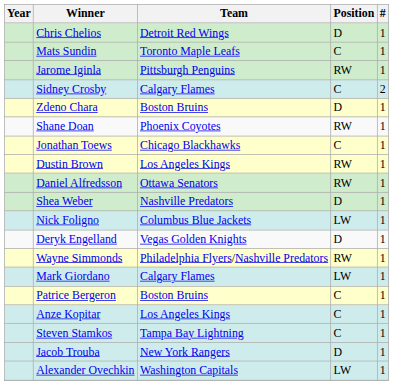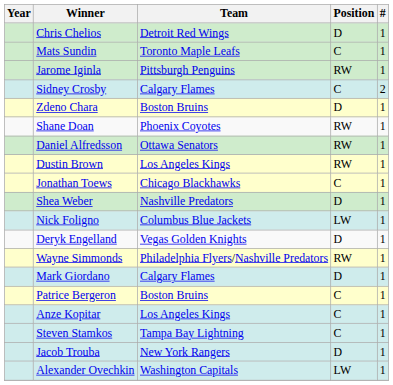 <table class="wikitable">
 <tr>
 <th>Year</th>
 <th>Winner</th>
 <th>Team</th>
 <th>Position</th>
 <th>#</th>
 </tr>
 <tr bgcolor="#CFECCC">
 <td></td>
 <td><a href='#'>Chris Chelios</a></td>
 <td><a href='#'>Detroit Red Wings</a></td>
 <td>D</td>
 <td>1</td>
 </tr>
 <tr bgcolor="#CFECCC">
 <td></td>
 <td><a href='#'>Mats Sundin</a></td>
 <td><a href='#'>Toronto Maple Leafs</a></td>
 <td>C</td>
 <td>1</td>
 </tr>
 <tr bgcolor="#CFECCC">
 <td></td>
 <td><a href='#'>Jarome Iginla</a></td>
 <td><a href='#'>Pittsburgh Penguins</a></td>
 <td>RW</td>
 <td>1</td>
 </tr>
 <tr bgcolor="#CFECEC">
 <td></td>
 <td><a href='#'>Sidney Crosby</a></td>
 <td><a href='#'>Calgary Flames</a></td>
 <td>C</td>
 <td>2</td>
 </tr>
 <tr bgcolor="#FFFFcc">
 <td></td>
 <td><a href='#'>Zdeno Chara</a></td>
 <td><a href='#'>Boston Bruins</a></td>
 <td>D</td>
 <td>1</td>
 </tr>
 <tr>
 <td></td>
 <td><a href='#'>Shane Doan</a></td>
 <td><a href='#'>Phoenix Coyotes</a></td>
 <td>RW</td>
 <td>1</td>
 </tr>
-<tr bgcolor="#FFFFcc">
+<tr bgcolor="#CFECCC">
 <td></td>
-<td><a href='#'>Jonathan Toews</a></td>
-<td><a href='#'>Chicago Blackhawks</a></td>
-<td>C</td>
+<td><a href='#'>Daniel Alfredsson</a></td>
+<td><a href='#'>Ottawa Senators</a></td>
+<td>RW</td>
 <td>1</td>
 </tr>
 <tr bgcolor="#FFFFcc">
 <td></td>
 <td><a href='#'>Dustin Brown</a></td>
 <td><a href='#'>Los Angeles Kings</a></td>
 <td>RW</td>
 <td>1</td>
 </tr>
-<tr bgcolor="#CFECCC">
+<tr bgcolor="#FFFFcc">
 <td></td>
-<td><a href='#'>Daniel Alfredsson</a></td>
-<td><a href='#'>Ottawa Senators</a></td>
-<td>RW</td>
+<td><a href='#'>Jonathan Toews</a></td>
+<td><a href='#'>Chicago Blackhawks</a></td>
+<td>C</td>
 <td>1</td>
 </tr>
 <tr bgcolor="#CFECCC">
 <td></td>
 <td><a href='#'>Shea Weber</a></td>
 <td><a href='#'>Nashville Predators</a></td>
 <td>D</td>
 <td>1</td>
 </tr>
 <tr bgcolor="CFECEC">
 <td></td>
 <td><a href='#'>Nick Foligno</a></td>
 <td><a href='#'>Columbus Blue Jackets</a></td>
 <td>LW</td>
 <td>1</td>
 </tr>
 <tr>
 <td></td>
 <td><a href='#'>Deryk Engelland</a></td>
 <td><a href='#'>Vegas Golden Knights</a></td>
 <td>D</td>
 <td>1</td>
 </tr>
 <tr bgcolor="#FFFFcc">
 <td></td>
 <td><a href='#'>Wayne Simmonds</a></td>
 <td><a href='#'>Philadelphia Flyers</a>/<a href='#'>Nashville Predators</a></td>
 <td>RW</td>
 <td>1</td>
 </tr>
 <tr bgcolor="CFECEC">
 <td></td>
 <td><a href='#'>Mark Giordano</a></td>
 <td><a href='#'>Calgary Flames</a></td>
-<td>LW</td>
+<td>D</td>
 <td>1</td>
 </tr>
 <tr bgcolor="#FFFFcc">
 <td></td>
 <td><a href='#'>Patrice Bergeron</a></td>
 <td><a href='#'>Boston Bruins</a></td>
 <td>C</td>
 <td>1</td>
 </tr>
 <tr bgcolor="CFECEC">
 <td></td>
 <td><a href='#'>Anze Kopitar</a></td>
 <td><a href='#'>Los Angeles Kings</a></td>
 <td>C</td>
 <td>1</td>
 </tr>
 <tr bgcolor="CFECEC">
 <td></td>
 <td><a href='#'>Steven Stamkos</a></td>
 <td><a href='#'>Tampa Bay Lightning</a></td>
 <td>C</td>
 <td>1</td>
 </tr>
 <tr bgcolor="CFECEC">
 <td></td>
 <td><a href='#'>Jacob Trouba</a></td>
 <td><a href='#'>New York Rangers</a></td>
 <td>D</td>
 <td>1</td>
 </tr>
 <tr bgcolor="CFECEC">
 <td></td>
 <td><a href='#'>Alexander Ovechkin</a></td>
 <td><a href='#'>Washington Capitals</a></td>
 <td>LW</td>
 <td>1</td>
 </tr>
 <tr bgcolor="CFECEC">
 </tr>
 </table>
